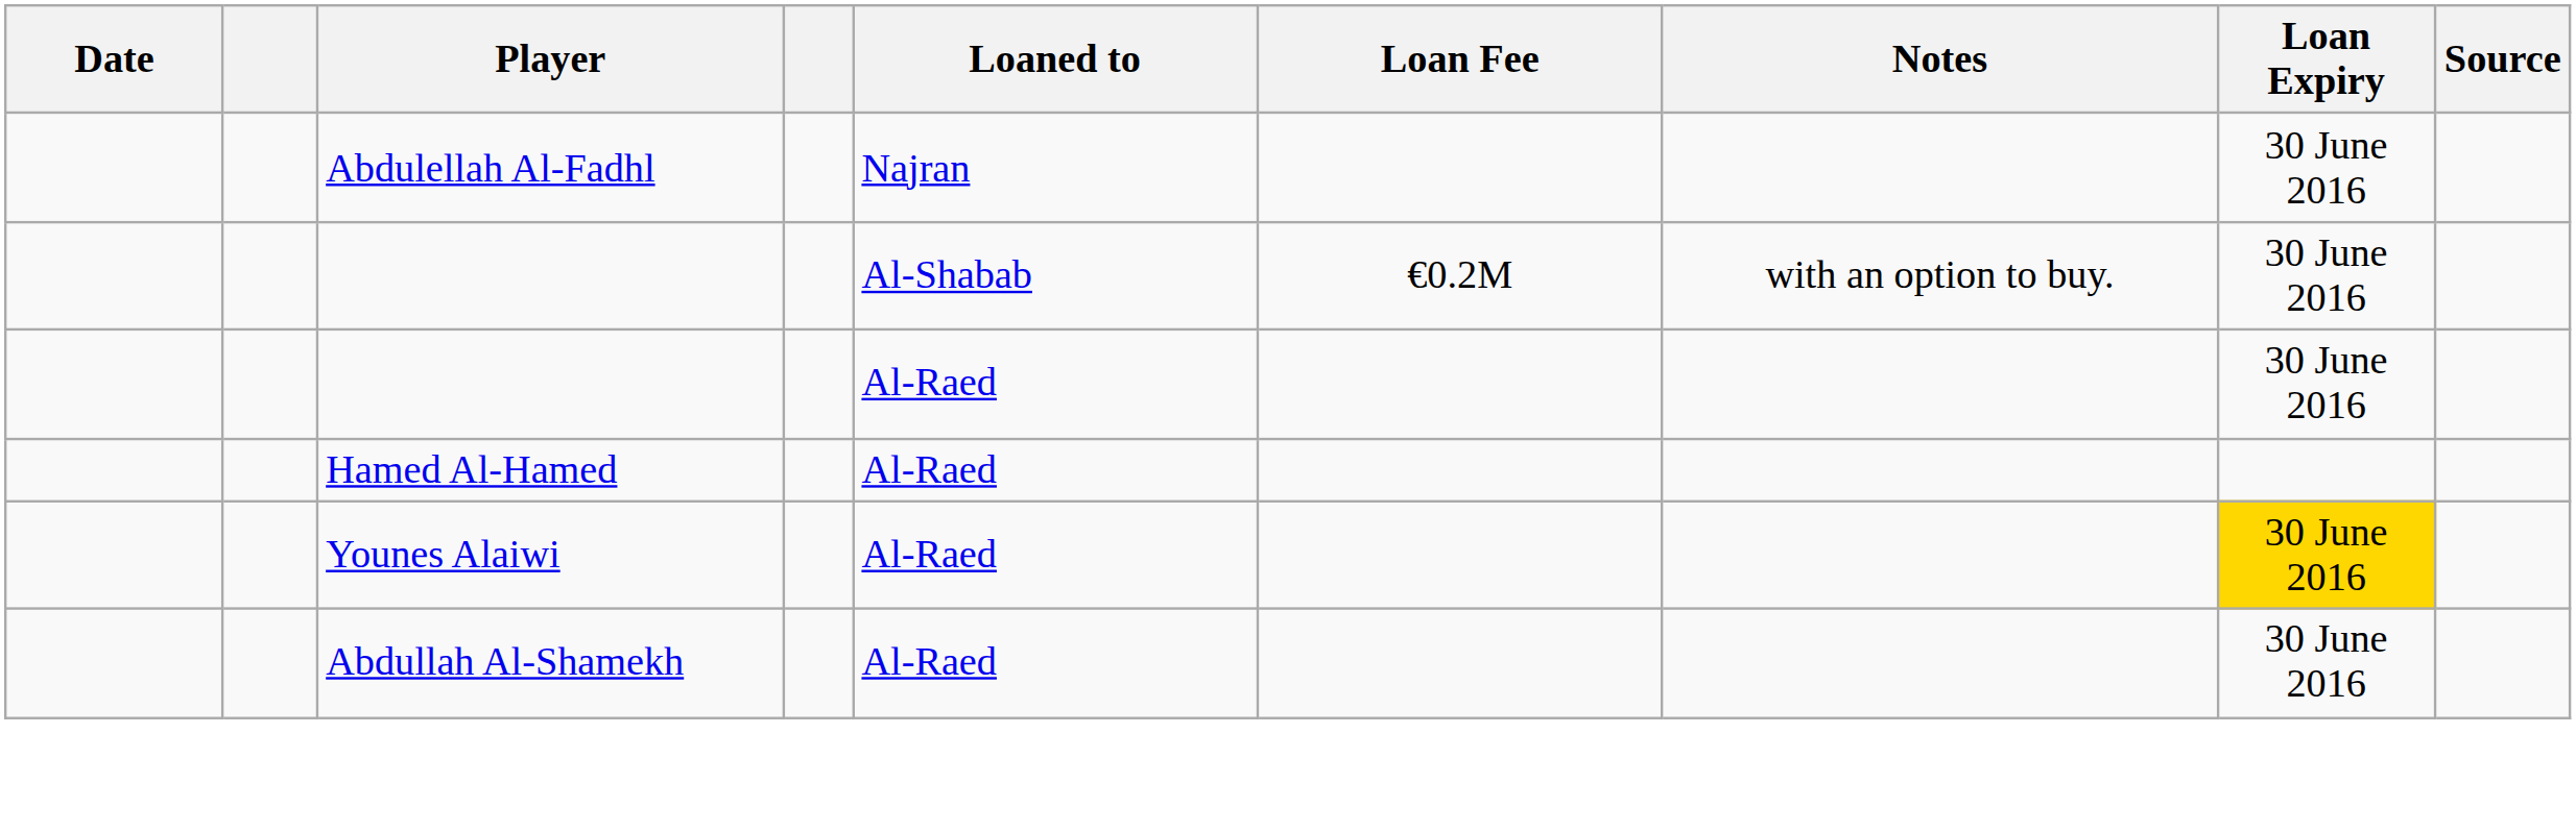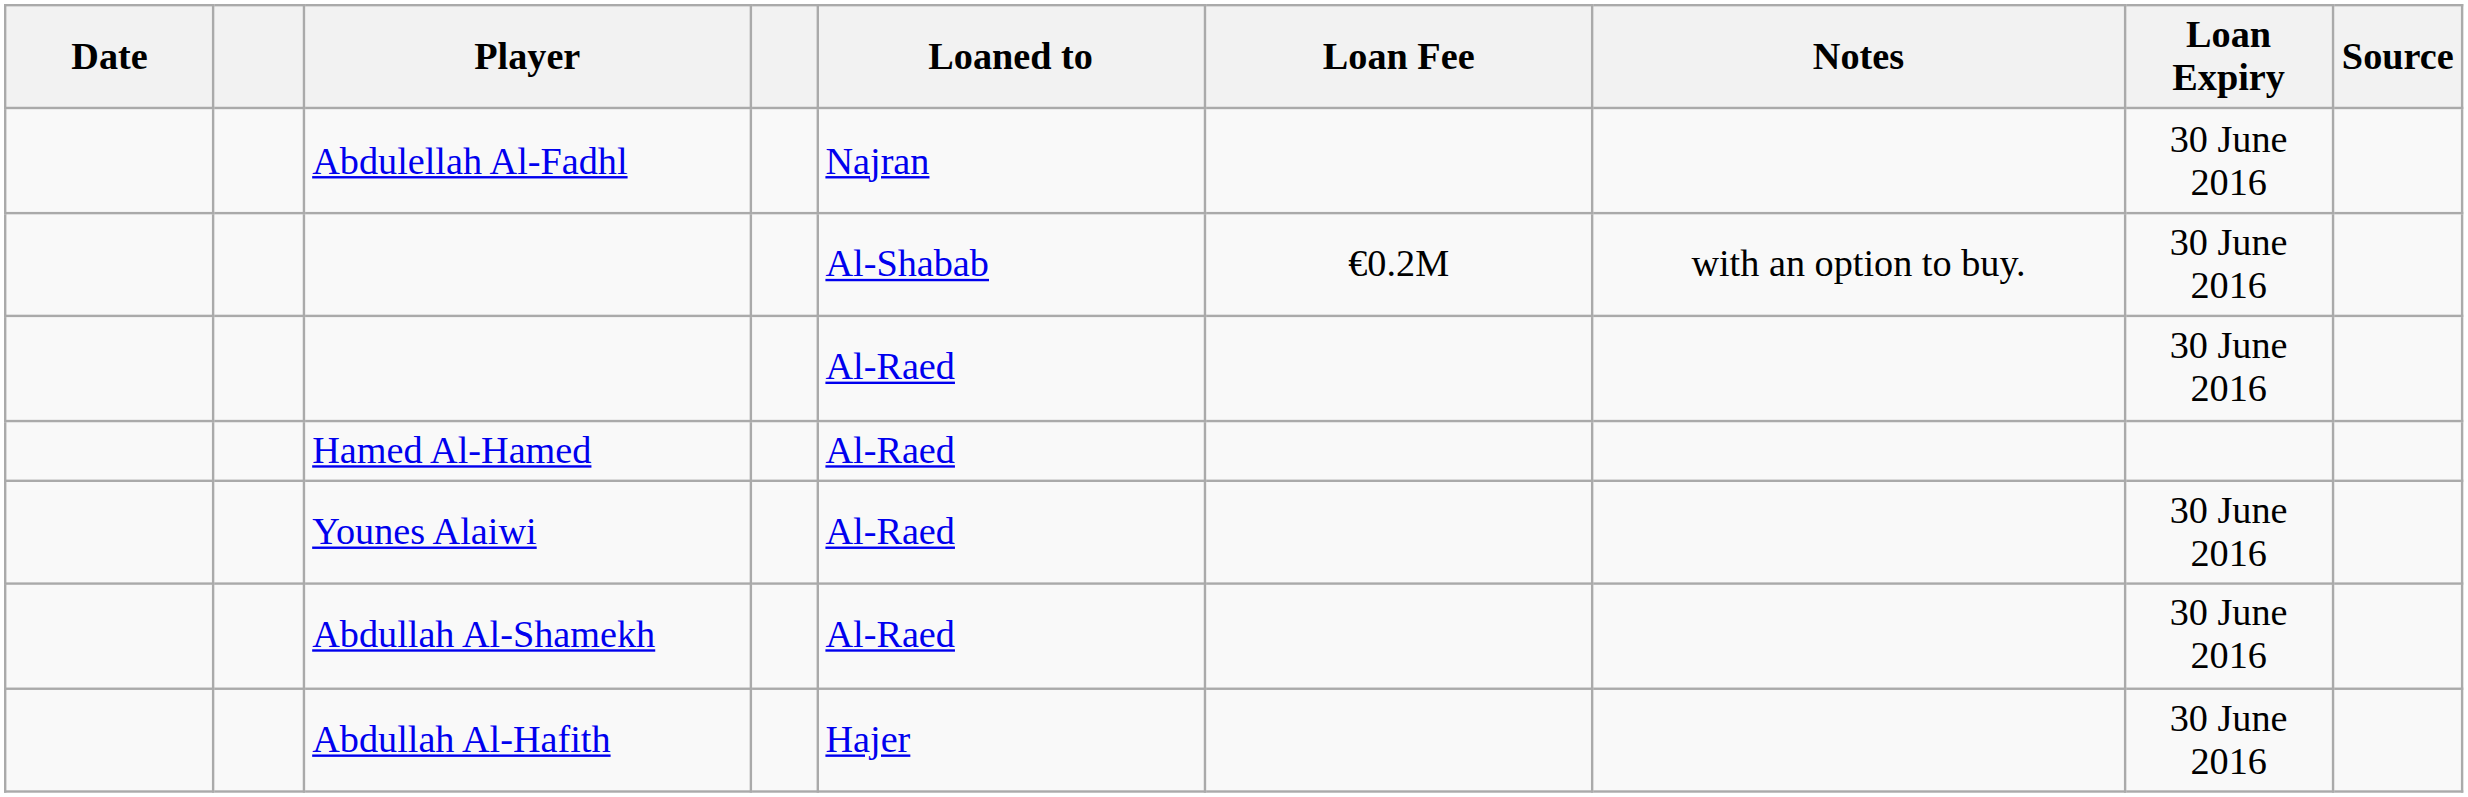 <table class="wikitable sortable">
 <tr>
 <th style="width:80px;">Date</th>
 <th style="width:30px;"></th>
 <th style="width:180px;">Player</th>
 <th style="width:20px;"></th>
 <th style="width:155px;">Loaned to</th>
 <th style="width:155px;" class="unsortable">Loan Fee</th>
 <th style="width:215px;" class="unsortable">Notes</th>
 <th style="width:80px;">Loan Expiry</th>
 <th style="width:20px;">Source</th>
 </tr>
 <tr>
 <td></td>
 <td align=center></td>
 <td> <a href='#'>Abdulellah Al-Fadhl</a></td>
 <td align=center></td>
 <td> <a href='#'>Najran</a></td>
 <td></td>
 <td></td>
 <td align=center>30 June 2016</td>
 <td></td>
 </tr>
 <tr>
 <td></td>
 <td align=center></td>
 <td> </td>
 <td align=center></td>
 <td> <a href='#'>Al-Shabab</a></td>
 <td align=center>€0.2M</td>
 <td align=center>with an option to buy.</td>
 <td align=center>30 June 2016</td>
 <td></td>
 </tr>
 <tr>
 <td></td>
 <td align=center></td>
 <td> </td>
 <td align=center></td>
 <td> <a href='#'>Al-Raed</a></td>
 <td></td>
 <td></td>
 <td align=center>30 June 2016</td>
 <td></td>
 </tr>
 <tr>
 <td></td>
 <td align=center></td>
 <td> <a href='#'>Hamed Al-Hamed</a></td>
 <td align=center></td>
 <td> <a href='#'>Al-Raed</a></td>
 <td></td>
 <td></td>
 <td></td>
 <td></td>
 </tr>
 <tr>
 <td></td>
 <td align=center></td>
 <td> <a href='#'>Younes Alaiwi</a></td>
 <td align=center></td>
 <td> <a href='#'>Al-Raed</a></td>
 <td></td>
 <td></td>
-<td align=center style="background: gold;">30 June 2016</td>
+<td align=center>30 June 2016</td>
 <td></td>
 </tr>
 <tr>
 <td></td>
 <td align=center></td>
 <td> <a href='#'>Abdullah Al-Shamekh</a></td>
 <td align=center></td>
 <td> <a href='#'>Al-Raed</a></td>
 <td></td>
 <td></td>
 <td align=center>30 June 2016</td>
 <td></td>
 </tr>
+<tr>
+<td></td>
+<td align=center></td>
+<td> <a href='#'>Abdullah Al-Hafith</a></td>
+<td align=center></td>
+<td> <a href='#'>Hajer</a></td>
+<td></td>
+<td></td>
+<td align=center>30 June 2016</td>
+<td></td>
+</tr>
 </table>
